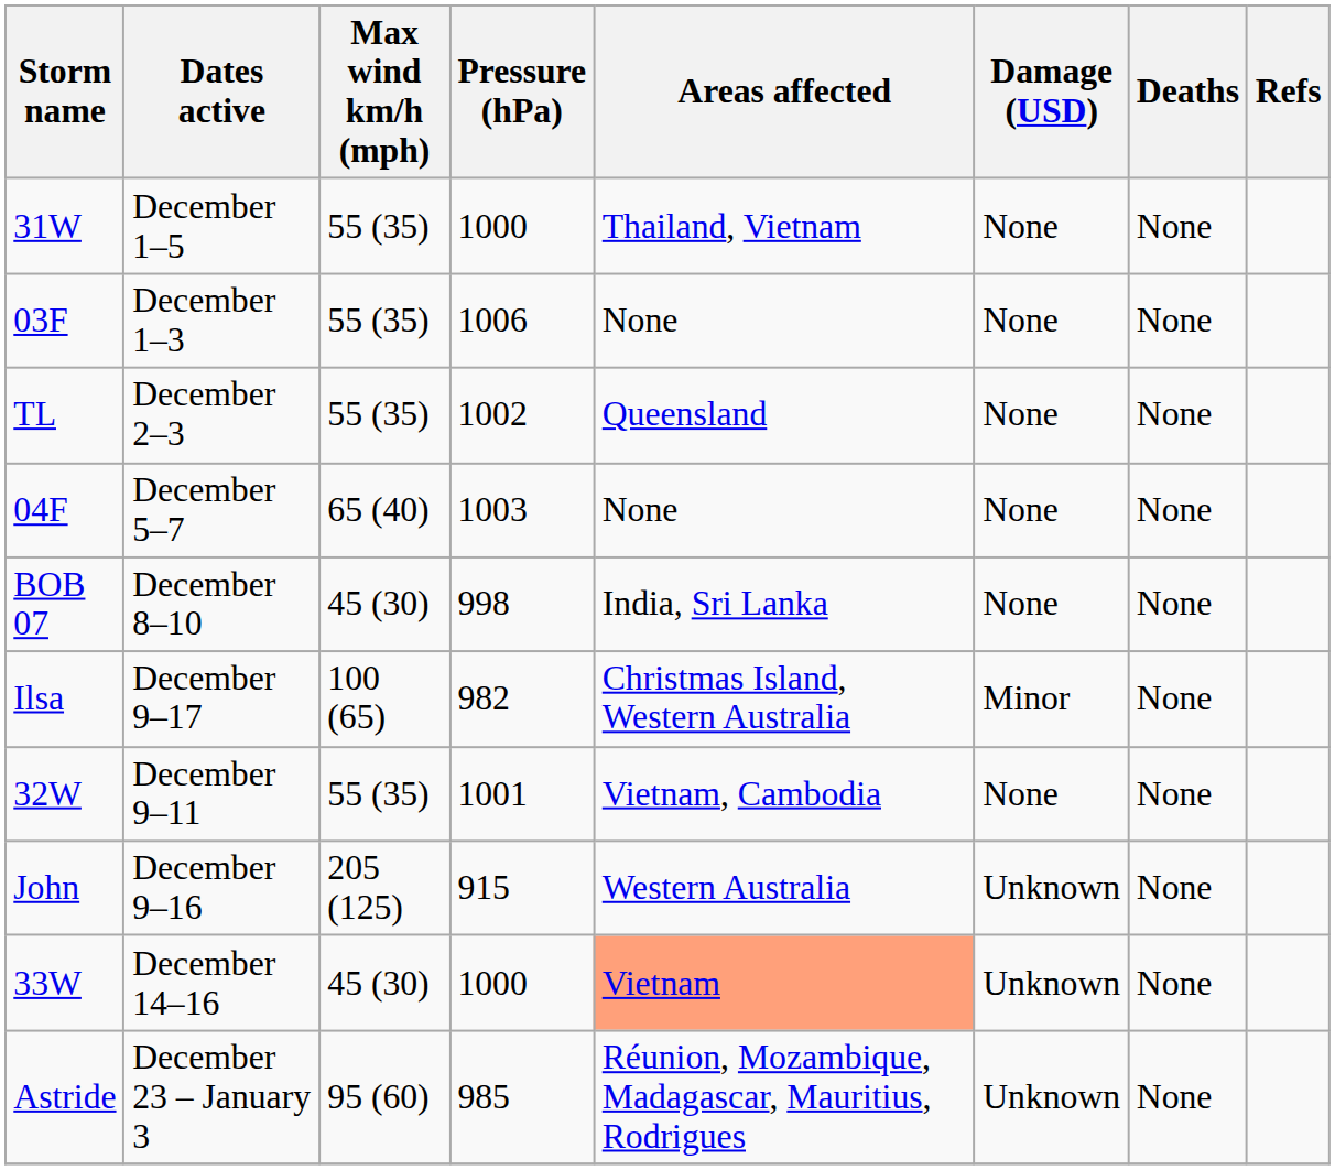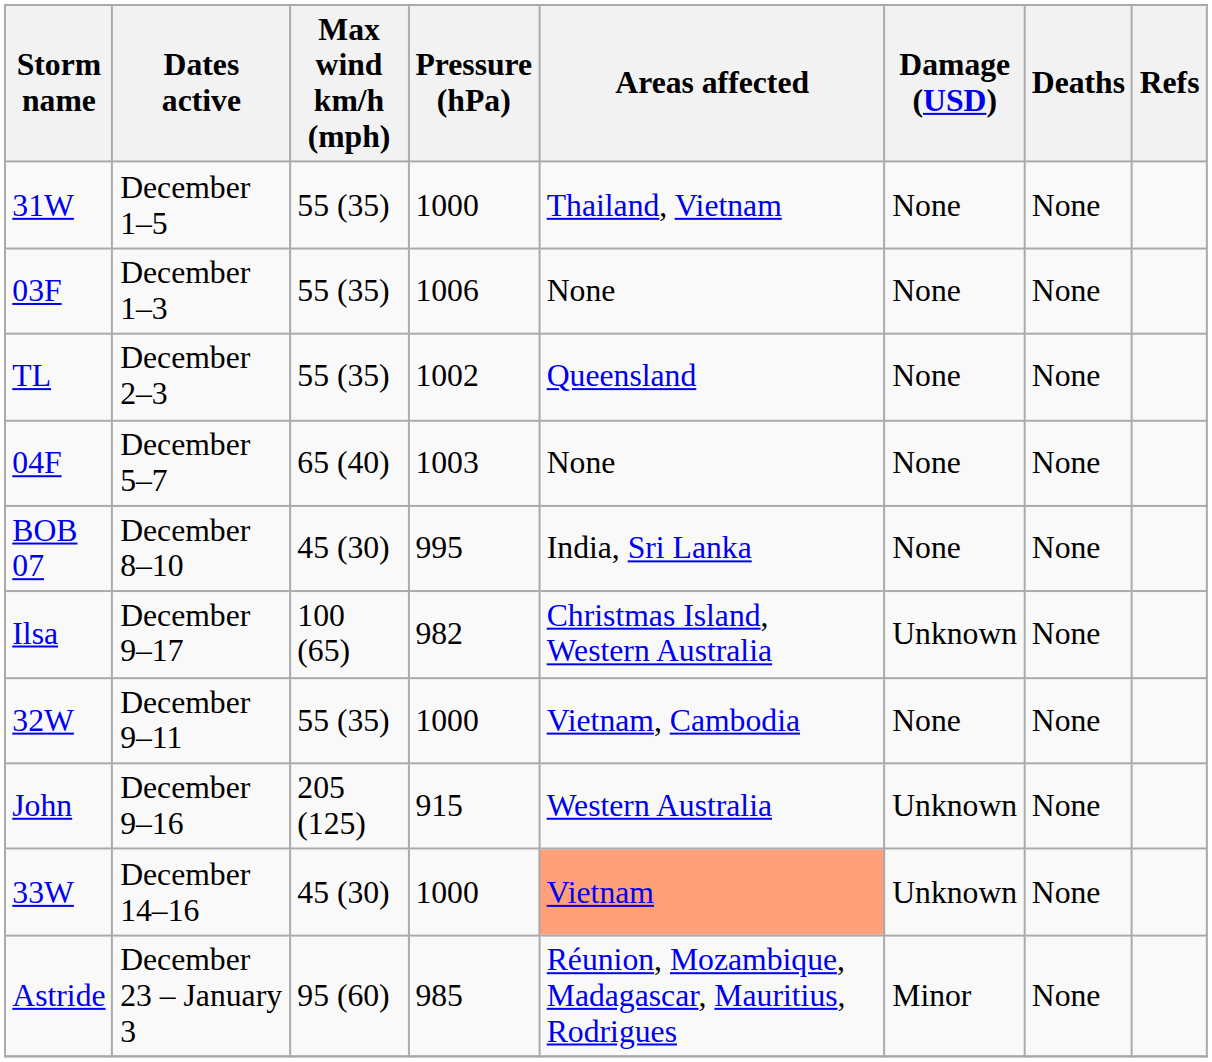 <table class="wikitable sortable">
 <tr>
 <th width="5%">Storm name</th>
 <th width="15%">Dates active</th>
 <th width="10%">Max wind<br>km/h (mph)</th>
 <th width="5%">Pressure<br>(hPa)</th>
 <th width="30%">Areas affected</th>
 <th width="10%">Damage<br>(<a href='#'>USD</a>)</th>
 <th width="5%">Deaths</th>
 <th width="5%">Refs</th>
 </tr>
 <tr>
 <td><a href='#'>31W</a></td>
 <td>December 1–5</td>
 <td>55 (35)</td>
 <td>1000</td>
 <td><a href='#'>Thailand</a>, <a href='#'>Vietnam</a></td>
 <td>None</td>
 <td>None</td>
 <td></td>
 </tr>
 <tr>
 <td><a href='#'>03F</a></td>
 <td>December 1–3</td>
 <td>55 (35)</td>
 <td>1006</td>
 <td>None</td>
 <td>None</td>
 <td>None</td>
 <td></td>
 </tr>
 <tr>
 <td><a href='#'>TL</a></td>
 <td>December 2–3</td>
 <td>55 (35)</td>
 <td>1002</td>
 <td><a href='#'>Queensland</a></td>
 <td>None</td>
 <td>None</td>
 <td></td>
 </tr>
 <tr>
 <td><a href='#'>04F</a></td>
 <td>December 5–7</td>
 <td>65 (40)</td>
 <td>1003</td>
 <td>None</td>
 <td>None</td>
 <td>None</td>
 <td></td>
 </tr>
 <tr>
 <td><a href='#'>BOB 07</a></td>
 <td>December 8–10</td>
 <td>45 (30)</td>
-<td>998</td>
+<td>995</td>
 <td>India, <a href='#'>Sri Lanka</a></td>
 <td>None</td>
 <td>None</td>
 <td></td>
 </tr>
 <tr>
 <td><a href='#'>Ilsa</a></td>
 <td>December 9–17</td>
 <td>100 (65)</td>
 <td>982</td>
 <td><a href='#'>Christmas Island</a>, <a href='#'>Western Australia</a></td>
-<td>Minor</td>
+<td>Unknown</td>
 <td>None</td>
 <td></td>
 </tr>
 <tr>
 <td><a href='#'>32W</a></td>
 <td>December 9–11</td>
 <td>55 (35)</td>
-<td>1001</td>
+<td>1000</td>
 <td><a href='#'>Vietnam</a>, <a href='#'>Cambodia</a></td>
 <td>None</td>
 <td>None</td>
 <td></td>
 </tr>
 <tr>
 <td><a href='#'>John</a></td>
 <td>December 9–16</td>
 <td>205 (125)</td>
 <td>915</td>
 <td><a href='#'>Western Australia</a></td>
 <td>Unknown</td>
 <td>None</td>
 <td></td>
 </tr>
 <tr>
 <td><a href='#'>33W</a></td>
 <td>December 14–16</td>
 <td>45 (30)</td>
 <td>1000</td>
 <td style="background: lightsalmon;"><a href='#'>Vietnam</a></td>
 <td>Unknown</td>
 <td>None</td>
 <td></td>
 </tr>
 <tr>
 <td><a href='#'>Astride</a></td>
 <td>December 23 – January 3</td>
 <td>95 (60)</td>
 <td>985</td>
 <td><a href='#'>Réunion</a>, <a href='#'>Mozambique</a>, <a href='#'>Madagascar</a>, <a href='#'>Mauritius</a>, <a href='#'>Rodrigues</a></td>
-<td>Unknown</td>
+<td>Minor</td>
 <td>None</td>
 <td></td>
 </tr>
 <tr>
 </tr>
 </table>
